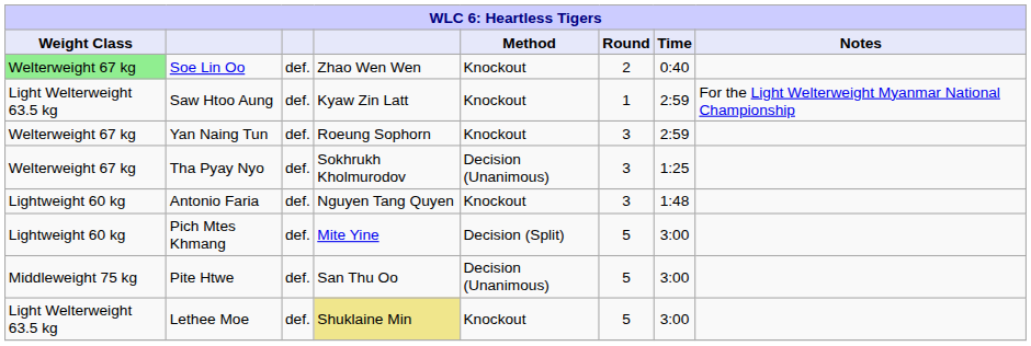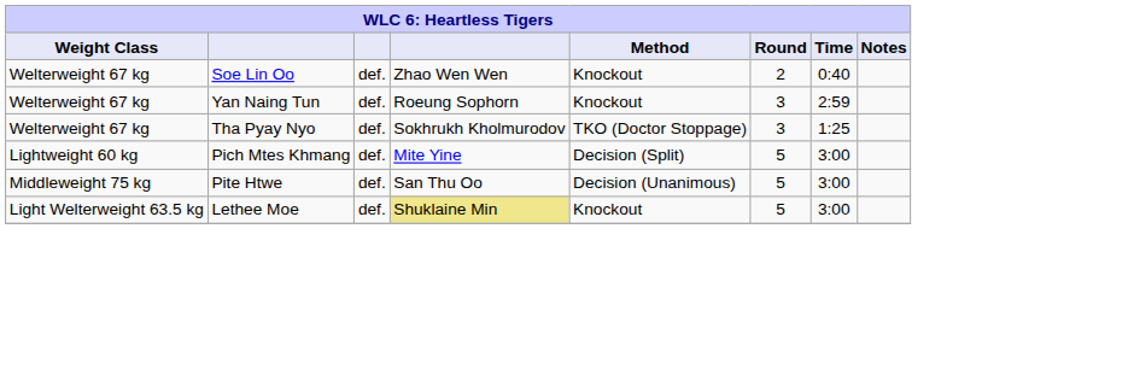 <table class="wikitable" style="font-size: 80%;">
 <tr>
 <th colspan="8" style="background-color: #ccf; color: #000080; text-align: center;"><strong>WLC 6: Heartless Tigers</strong></th>
 </tr>
 <tr>
 <th colspan="1" style="background-color: #E6E8FA; color: #000000; text-align: center;">Weight Class</th>
 <th colspan="1" style="background-color: #E6E8FA; color: #000000; text-align: center;"></th>
 <th colspan="1" style="background-color: #E6E8FA; color: #000000; text-align: center;"></th>
 <th colspan="1" style="background-color: #E6E8FA; color: #000000; text-align: center;"></th>
 <th colspan="1" style="background-color: #E6E8FA; color: #000000; text-align: center;">Method</th>
 <th colspan="1" style="background-color: #E6E8FA; color: #000000; text-align: center;">Round</th>
 <th colspan="1" style="background-color: #E6E8FA; color: #000000; text-align: center;">Time</th>
 <th colspan="1" style="background-color: #E6E8FA; color: #000000; text-align: center;">Notes</th>
 </tr>
 <tr>
-<td style="background: lightgreen;">Welterweight 67 kg</td>
+<td>Welterweight 67 kg</td>
 <td> <a href='#'>Soe Lin Oo</a></td>
 <td align="center">def.</td>
 <td> Zhao Wen Wen</td>
 <td>Knockout</td>
 <td align="center">2</td>
 <td align="center">0:40</td>
 <td></td>
-</tr>
-<tr>
-<td>Light Welterweight 63.5 kg</td>
-<td> Saw Htoo Aung</td>
-<td align="center">def.</td>
-<td> Kyaw Zin Latt</td>
-<td>Knockout</td>
-<td align="center">1</td>
-<td align="center">2:59</td>
-<td>For the <a href='#'>Light Welterweight Myanmar National Championship</a></td>
 </tr>
 <tr>
 <td>Welterweight 67 kg</td>
 <td> Yan Naing Tun</td>
 <td align="center">def.</td>
 <td> Roeung Sophorn</td>
 <td>Knockout</td>
 <td align="center">3</td>
 <td align="center">2:59</td>
 <td></td>
 </tr>
 <tr>
 <td>Welterweight 67 kg</td>
 <td> Tha Pyay Nyo</td>
 <td align="center">def.</td>
 <td> Sokhrukh Kholmurodov</td>
-<td>Decision (Unanimous)</td>
+<td>TKO (Doctor Stoppage)</td>
 <td align="center">3</td>
 <td align="center">1:25</td>
-<td></td>
-</tr>
-<tr>
-<td>Lightweight 60 kg</td>
-<td> Antonio Faria</td>
-<td align="center">def.</td>
-<td> Nguyen Tang Quyen</td>
-<td>Knockout</td>
-<td align="center">3</td>
-<td align="center">1:48</td>
 <td></td>
 </tr>
 <tr>
 <td>Lightweight 60 kg</td>
 <td> Pich Mtes Khmang</td>
 <td>def.</td>
 <td> <a href='#'>Mite Yine</a></td>
 <td>Decision (Split)</td>
 <td align="center">5</td>
 <td align="center">3:00</td>
 <td></td>
 </tr>
 <tr>
 <td>Middleweight 75 kg</td>
 <td> Pite Htwe</td>
 <td>def.</td>
 <td> San Thu Oo</td>
 <td>Decision (Unanimous)</td>
 <td align="center">5</td>
 <td align="center">3:00</td>
 <td></td>
 </tr>
 <tr>
 <td>Light Welterweight 63.5 kg</td>
 <td> Lethee Moe</td>
 <td>def.</td>
 <td style="background: khaki;"> Shuklaine Min</td>
 <td>Knockout</td>
 <td align="center">5</td>
 <td align="center">3:00</td>
 <td></td>
 </tr>
 <tr>
 </tr>
 </table>
